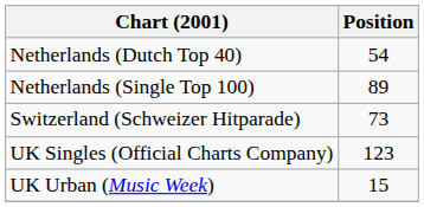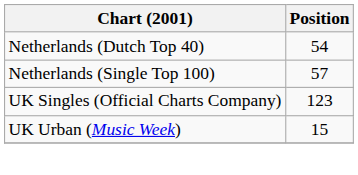 <table class="wikitable sortable">
 <tr>
 <th>Chart (2001)</th>
 <th>Position</th>
 </tr>
 <tr>
 <td>Netherlands (Dutch Top 40)</td>
 <td style="text-align:center;">54</td>
 </tr>
 <tr>
 <td>Netherlands (Single Top 100)</td>
-<td style="text-align:center;">89</td>
-</tr>
-<tr>
-<td>Switzerland (Schweizer Hitparade)</td>
-<td style="text-align:center;">73</td>
+<td style="text-align:center;">57</td>
 </tr>
 <tr>
 <td>UK Singles (Official Charts Company)</td>
 <td style="text-align:center;">123</td>
 </tr>
 <tr>
 <td>UK Urban (<em><a href='#'>Music Week</a></em>)</td>
 <td style="text-align:center;">15</td>
 </tr>
 <tr>
 </tr>
 </table>
